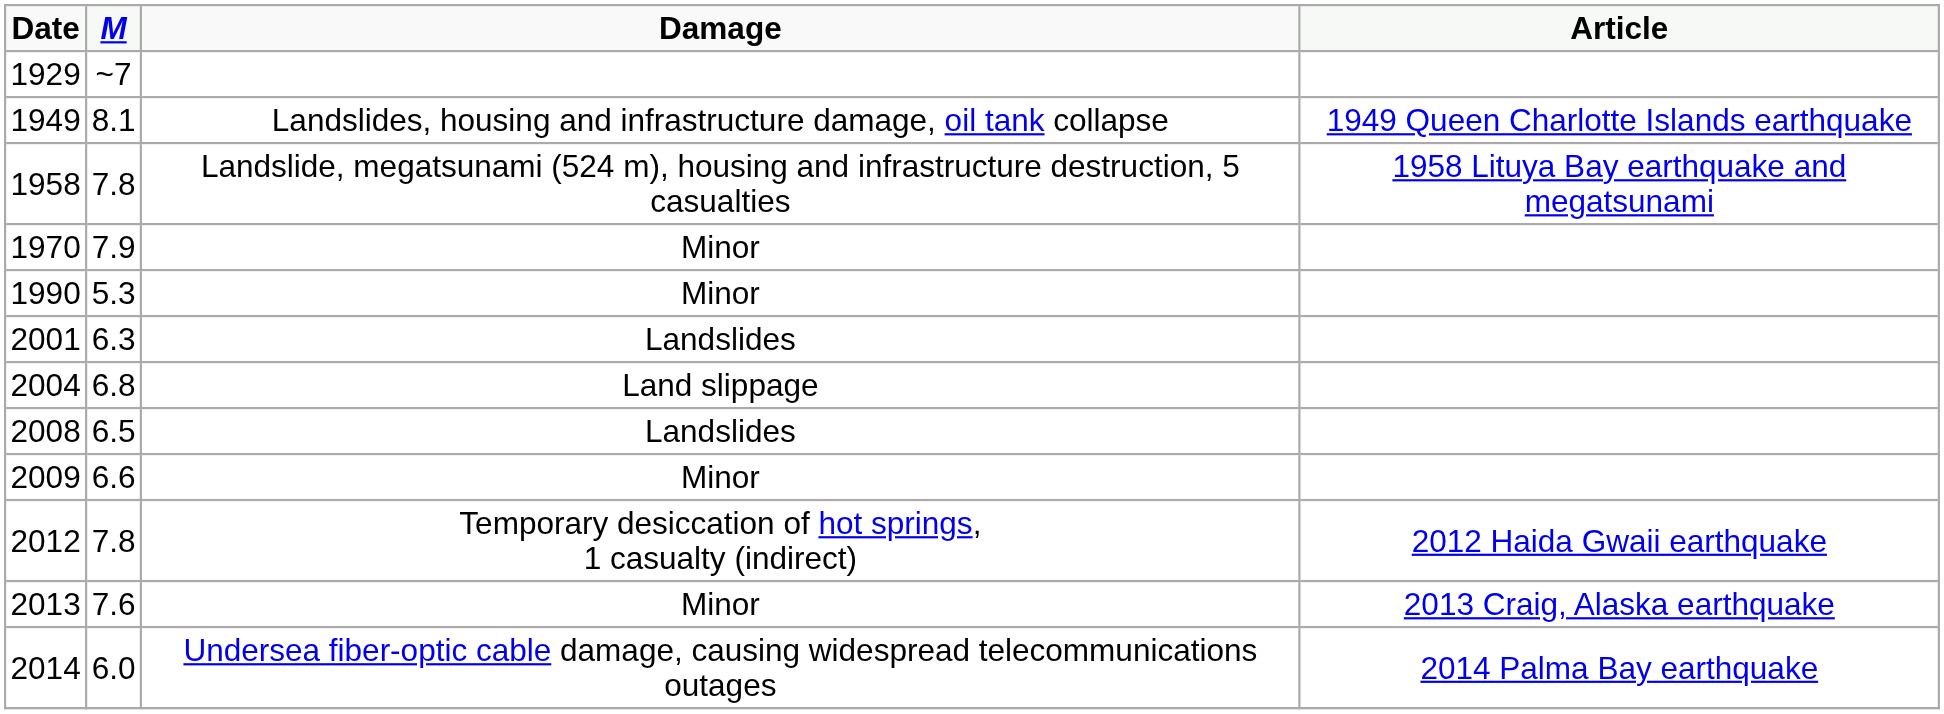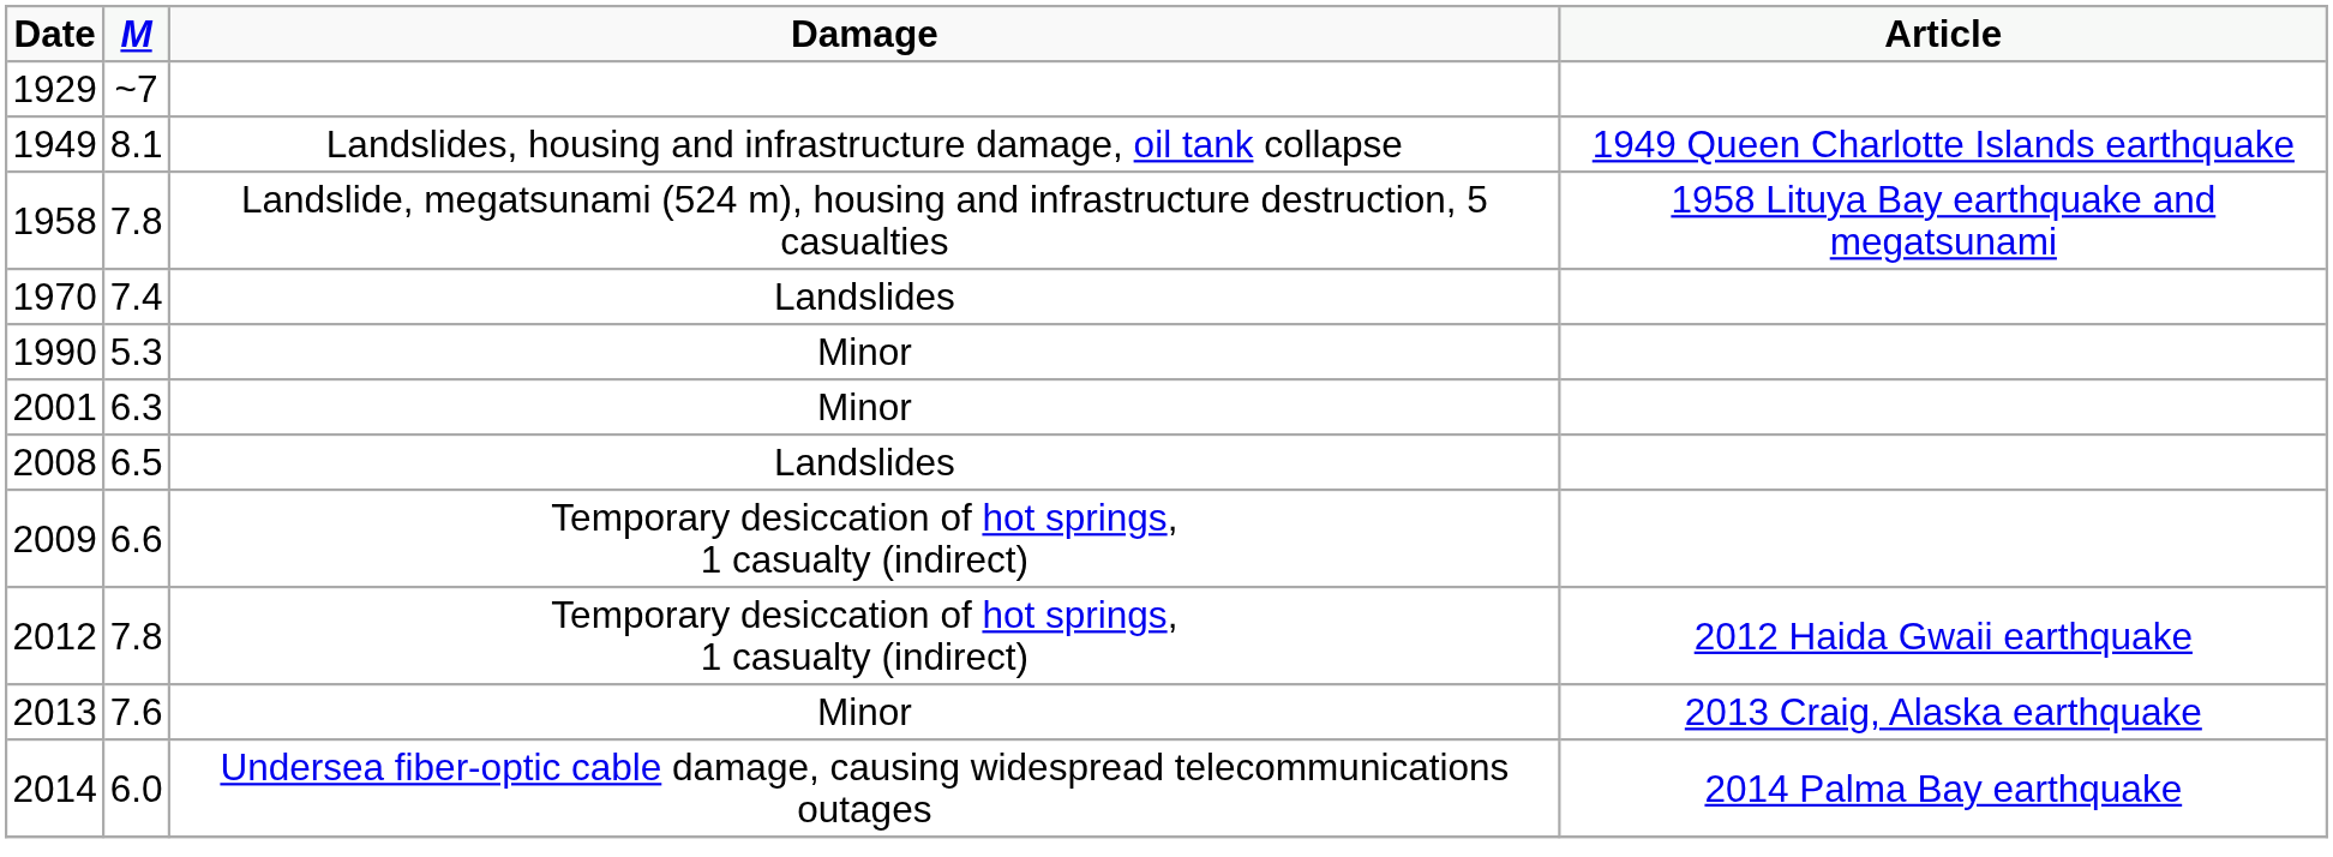 <table border="2" cellpadding="2" cellspacing="0" style="margin: 1; border: 1px #aaaaaa solid; border-collapse: collapse; float: right; font-size: 90%; text-align: center;">
 <tr>
 <th style="background: #f9f9f9;">Date</th>
 <th style="background: #f7f9f7;"><a href='#'><em>M</em></a></th>
 <th style="background: #f9f9f9;">Damage</th>
 <th style="background: #f7f9f7;">Article</th>
 </tr>
 <tr>
 <td>1929</td>
 <td>~7</td>
 <td></td>
 <td></td>
 </tr>
 <tr>
 <td>1949</td>
 <td>8.1</td>
 <td>Landslides, housing and infrastructure damage, <a href='#'>oil tank</a> collapse</td>
 <td><a href='#'>1949 Queen Charlotte Islands earthquake</a></td>
 </tr>
 <tr>
 <td>1958</td>
 <td>7.8</td>
 <td>Landslide, megatsunami (524 m), housing and infrastructure destruction, 5 casualties</td>
 <td><a href='#'>1958 Lituya Bay earthquake and megatsunami</a></td>
 </tr>
 <tr>
 <td>1970</td>
-<td>7.9</td>
-<td>Minor</td>
+<td>7.4</td>
+<td>Landslides</td>
 <td></td>
 </tr>
 <tr>
 <td>1990</td>
 <td>5.3</td>
 <td>Minor</td>
 <td></td>
 </tr>
 <tr>
 <td>2001</td>
 <td>6.3</td>
-<td>Landslides</td>
-<td></td>
-</tr>
-<tr>
-<td>2004</td>
-<td>6.8</td>
-<td>Land slippage</td>
+<td>Minor</td>
 <td></td>
 </tr>
 <tr>
 <td>2008</td>
 <td>6.5</td>
 <td>Landslides</td>
 <td></td>
 </tr>
 <tr>
 <td>2009</td>
 <td>6.6</td>
-<td>Minor</td>
+<td>Temporary desiccation of <a href='#'>hot springs</a>,<br>1 casualty (indirect)</td>
 <td></td>
 </tr>
 <tr>
 <td>2012</td>
 <td>7.8</td>
 <td>Temporary desiccation of <a href='#'>hot springs</a>,<br>1 casualty (indirect)</td>
 <td><a href='#'>2012 Haida Gwaii earthquake</a></td>
 </tr>
 <tr>
 <td>2013</td>
 <td>7.6</td>
 <td>Minor</td>
 <td><a href='#'>2013 Craig, Alaska earthquake</a></td>
 </tr>
 <tr>
 <td>2014</td>
 <td>6.0</td>
 <td><a href='#'>Undersea fiber-optic cable</a> damage, causing widespread telecommunications outages</td>
 <td><a href='#'>2014 Palma Bay earthquake</a></td>
 </tr>
 <tr>
 </tr>
 </table>
